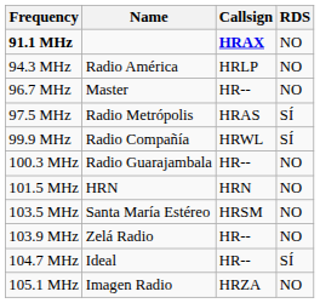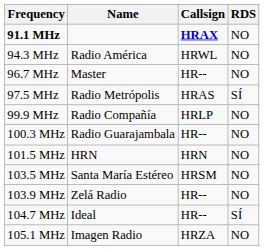 <table class="wikitable">
 <tr>
 <th>Frequency</th>
 <th>Name</th>
 <th>Callsign</th>
 <th>RDS</th>
 </tr>
 <tr>
 <td><strong>91.1 MHz</strong></td>
 <td></td>
 <td><strong><a href='#'>HRAX</a></strong></td>
 <td>NO</td>
 </tr>
 <tr>
 <td>94.3 MHz</td>
 <td>Radio América</td>
-<td>HRLP</td>
+<td>HRWL</td>
 <td>NO</td>
 </tr>
 <tr>
 <td>96.7 MHz</td>
 <td>Master</td>
 <td>HR--</td>
 <td>NO</td>
 </tr>
 <tr>
 <td>97.5 MHz</td>
 <td>Radio Metrópolis</td>
 <td>HRAS</td>
 <td>SÍ</td>
 </tr>
 <tr>
 <td>99.9 MHz</td>
 <td>Radio Compañía</td>
-<td>HRWL</td>
-<td>SÍ</td>
+<td>HRLP</td>
+<td>NO</td>
 </tr>
 <tr>
 <td>100.3 MHz</td>
 <td>Radio Guarajambala</td>
 <td>HR--</td>
 <td>NO</td>
 </tr>
 <tr>
 <td>101.5 MHz</td>
 <td>HRN</td>
 <td>HRN</td>
 <td>NO</td>
 </tr>
 <tr>
 <td>103.5 MHz</td>
 <td>Santa María Estéreo</td>
 <td>HRSM</td>
 <td>NO</td>
 </tr>
 <tr>
 <td>103.9 MHz</td>
 <td>Zelá Radio</td>
 <td>HR--</td>
 <td>NO</td>
 </tr>
 <tr>
 <td>104.7 MHz</td>
 <td>Ideal</td>
 <td>HR--</td>
 <td>SÍ</td>
 </tr>
 <tr>
 <td>105.1 MHz</td>
 <td>Imagen Radio</td>
 <td>HRZA</td>
 <td>NO</td>
 </tr>
 </table>
